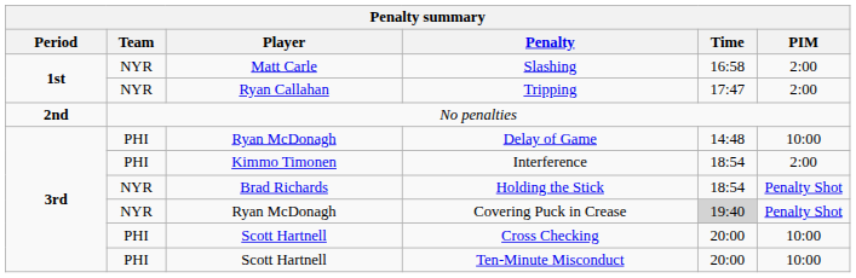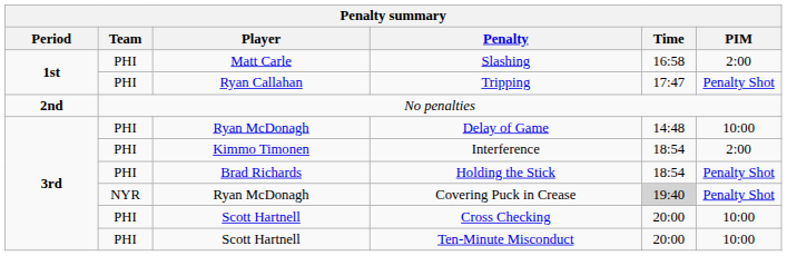 <table style="width:100%;" class="wikitable">
 <tr>
 <th colspan=6>Penalty summary</th>
 </tr>
 <tr>
 <th style="width:12%;">Period</th>
 <th style="width:7%;">Team</th>
 <th style="width:28%;">Player</th>
 <th style="width:35%;"><a href='#'>Penalty</a></th>
 <th style="width:7%;">Time</th>
 <th style="width:11%;">PIM</th>
 </tr>
 <tr>
 <td align=center rowspan="2"><strong>1st</strong></td>
-<td align=center>NYR</td>
+<td align=center>PHI</td>
 <td align=center><a href='#'>Matt Carle</a></td>
 <td align=center><a href='#'>Slashing</a></td>
 <td align=center>16:58</td>
 <td align=center>2:00</td>
 </tr>
 <tr>
-<td align=center>NYR</td>
+<td align=center>PHI</td>
 <td align=center><a href='#'>Ryan Callahan</a></td>
 <td align=center><a href='#'>Tripping</a></td>
 <td align=center>17:47</td>
-<td align=center>2:00</td>
+<td align=center><a href='#'>Penalty Shot</a></td>
 </tr>
 <tr>
 <td align=center><strong>2nd</strong></td>
 <td align=center colspan="5"><em>No penalties</em></td>
 </tr>
 <tr>
 <td align=center rowspan="6"><strong>3rd</strong></td>
 <td align=center>PHI</td>
 <td align=center><a href='#'>Ryan McDonagh</a></td>
 <td align=center><a href='#'>Delay of Game</a></td>
 <td align=center>14:48</td>
 <td align=center>10:00</td>
 </tr>
 <tr>
 <td align=center>PHI</td>
 <td align=center><a href='#'>Kimmo Timonen</a></td>
 <td align=center>Interference</td>
 <td align=center>18:54</td>
 <td align=center>2:00</td>
 </tr>
 <tr>
-<td align=center>NYR</td>
+<td align=center>PHI</td>
 <td align=center><a href='#'>Brad Richards</a></td>
 <td align=center><a href='#'>Holding the Stick</a></td>
 <td align=center>18:54</td>
 <td align=center><a href='#'>Penalty Shot</a></td>
 </tr>
 <tr>
 <td align=center>NYR</td>
 <td align=center>Ryan McDonagh</td>
 <td align=center>Covering Puck in Crease</td>
 <td align=center style="background: lightgrey;">19:40</td>
 <td align=center><a href='#'>Penalty Shot</a></td>
 </tr>
 <tr>
 <td align=center>PHI</td>
 <td align=center><a href='#'>Scott Hartnell</a></td>
 <td align=center><a href='#'>Cross Checking</a></td>
 <td align=center>20:00</td>
 <td align=center>10:00</td>
 </tr>
 <tr>
 <td align=center>PHI</td>
 <td align=center>Scott Hartnell</td>
 <td align=center><a href='#'>Ten-Minute Misconduct</a></td>
 <td align=center>20:00</td>
 <td align=center>10:00</td>
 </tr>
 </table>
